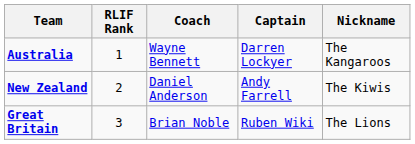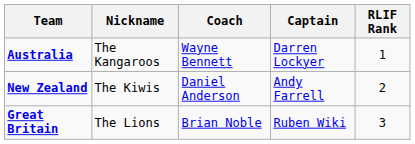 <table class="wikitable sortable" style="width:70%;">
 <tr>
 <th>Team</th>
-<th>RLIF Rank</th>
+<th>Nickname</th>
 <th>Coach</th>
 <th>Captain</th>
-<th>Nickname</th>
+<th>RLIF Rank</th>
 </tr>
 <tr>
 <td> <strong><a href='#'>Australia</a></strong></td>
-<td style="text-align: center;">1</td>
+<td>The Kangaroos</td>
 <td><a href='#'>Wayne Bennett</a></td>
 <td><a href='#'>Darren Lockyer</a></td>
-<td>The Kangaroos</td>
+<td style="text-align: center;">1</td>
 </tr>
 <tr>
 <td> <strong><a href='#'>New Zealand</a></strong></td>
-<td style="text-align: center;">2</td>
+<td>The Kiwis</td>
 <td><a href='#'>Daniel Anderson</a></td>
 <td><a href='#'>Andy Farrell</a></td>
-<td>The Kiwis</td>
+<td style="text-align: center;">2</td>
 </tr>
 <tr>
 <td> <strong><a href='#'>Great Britain</a></strong></td>
-<td style="text-align: center;">3</td>
+<td>The Lions</td>
 <td><a href='#'>Brian Noble</a></td>
 <td><a href='#'>Ruben Wiki</a></td>
-<td>The Lions</td>
+<td style="text-align: center;">3</td>
 </tr>
 </table>
